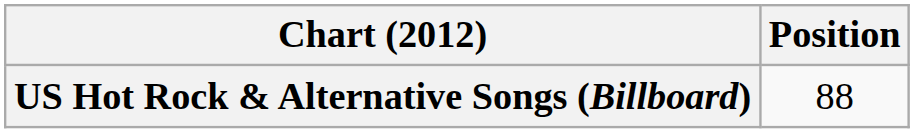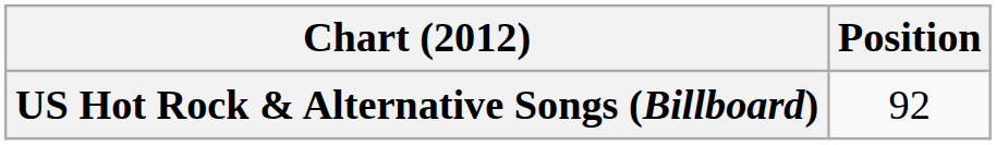 <table class="wikitable sortable plainrowheaders">
 <tr>
 <th>Chart (2012)</th>
 <th>Position</th>
 </tr>
 <tr>
 <th scope="row">US Hot Rock & Alternative Songs (<em>Billboard</em>)</th>
-<td align="center">88</td>
+<td align="center">92</td>
 </tr>
 </table>
